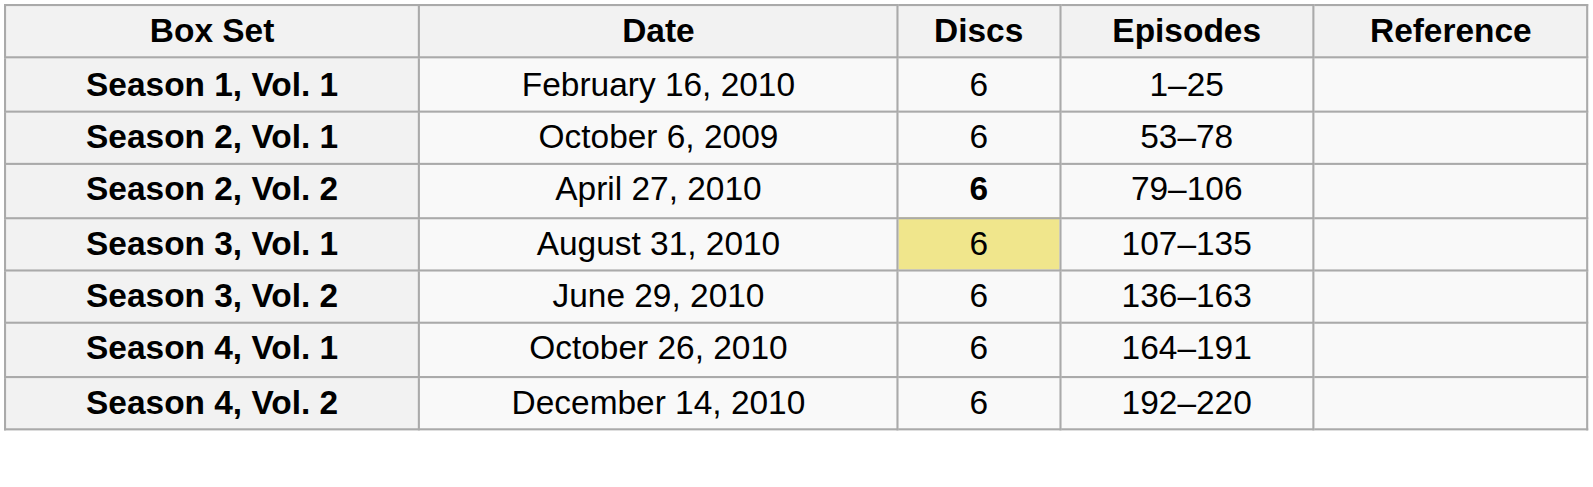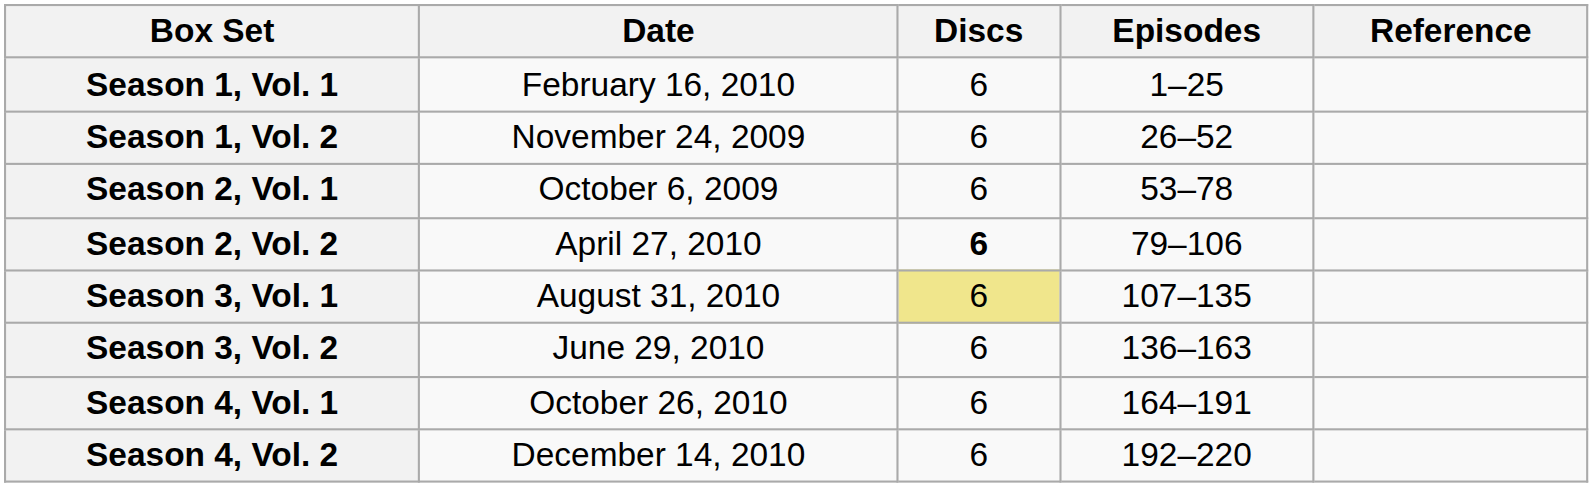 <table class="wikitable" style="text-align: center; width: 60%;">
 <tr>
 <th scope="col">Box Set</th>
 <th scope="col">Date</th>
 <th scope="col">Discs</th>
 <th scope="col">Episodes</th>
 <th scope="col">Reference</th>
 </tr>
 <tr>
 <th scope="row">Season 1, Vol. 1</th>
 <td>February 16, 2010</td>
 <td>6</td>
 <td>1–25</td>
+<td></td>
+</tr>
+<tr>
+<th scope="row">Season 1, Vol. 2</th>
+<td>November 24, 2009</td>
+<td>6</td>
+<td>26–52</td>
 <td></td>
 </tr>
 <tr>
 <th scope="row">Season 2, Vol. 1</th>
 <td>October 6, 2009</td>
 <td>6</td>
 <td>53–78</td>
 <td></td>
 </tr>
 <tr>
 <th scope="row">Season 2, Vol. 2</th>
 <td>April 27, 2010</td>
 <td><strong>6</strong></td>
 <td>79–106</td>
 <td></td>
 </tr>
 <tr>
 <th scope="row">Season 3, Vol. 1</th>
 <td>August 31, 2010</td>
 <td style="background: khaki;">6</td>
 <td>107–135</td>
 <td></td>
 </tr>
 <tr>
 <th scope="row">Season 3, Vol. 2</th>
 <td>June 29, 2010</td>
 <td>6</td>
 <td>136–163</td>
 <td></td>
 </tr>
 <tr>
 <th scope="row">Season 4, Vol. 1</th>
 <td>October 26, 2010</td>
 <td>6</td>
 <td>164–191</td>
 <td></td>
 </tr>
 <tr>
 <th scope="row">Season 4, Vol. 2</th>
 <td>December 14, 2010</td>
 <td>6</td>
 <td>192–220</td>
 <td></td>
 </tr>
 </table>
